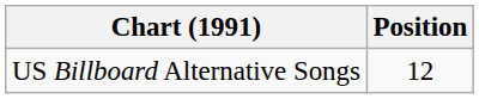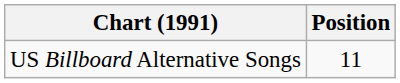 <table class="wikitable">
 <tr>
 <th>Chart (1991)</th>
 <th>Position</th>
 </tr>
 <tr>
 <td>US <em>Billboard</em> Alternative Songs</td>
-<td align="center">12</td>
+<td align="center">11</td>
 </tr>
 </table>
